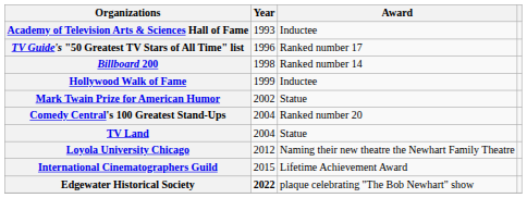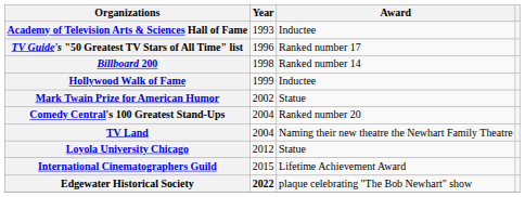 <table class= "wikitable plainrowheaders sortable">
 <tr>
 <th>Organizations</th>
 <th scope="col">Year</th>
 <th scope="col">Award</th>
 <th scope="col" class="unsortable"></th>
 </tr>
 <tr>
 <th rowspan="1" scope="row"><a href='#'>Academy of Television Arts & Sciences</a> Hall of Fame</th>
 <td>1993</td>
 <td>Inductee</td>
 <td></td>
 </tr>
 <tr>
 <th rowspan="1" scope="row"><em><a href='#'>TV Guide</a>'s</em> "50 Greatest TV Stars of All Time" list</th>
 <td>1996</td>
 <td>Ranked number 17</td>
 <td></td>
 </tr>
 <tr>
 <th rowspan="1" scope="row"><a href='#'><em>Billboard</em> 200</a></th>
 <td>1998</td>
 <td>Ranked number 14</td>
 <td></td>
 </tr>
 <tr>
 <th rowspan="1" scope="row"><a href='#'>Hollywood Walk of Fame</a></th>
 <td>1999</td>
 <td>Inductee</td>
 <td></td>
 </tr>
 <tr>
 <th rowspan="1" scope="row"><a href='#'>Mark Twain Prize for American Humor</a></th>
 <td>2002</td>
 <td>Statue</td>
 <td></td>
 </tr>
 <tr>
 <th rowspan="1" scope="row"><a href='#'>Comedy Central</a>'s 100 Greatest Stand-Ups</th>
 <td>2004</td>
 <td>Ranked number 20</td>
 <td></td>
 </tr>
 <tr>
 <th rowspan="1" scope="row"><a href='#'>TV Land</a></th>
 <td>2004</td>
-<td>Statue</td>
+<td>Naming their new theatre the Newhart Family Theatre</td>
 <td></td>
 </tr>
 <tr>
 <th rowspan="1" scope="row"><a href='#'>Loyola University Chicago</a></th>
 <td>2012</td>
-<td>Naming their new theatre the Newhart Family Theatre</td>
+<td>Statue</td>
 <td></td>
 </tr>
 <tr>
 <th rowspan="1" scope="row"><a href='#'>International Cinematographers Guild</a></th>
 <td>2015</td>
 <td>Lifetime Achievement Award</td>
 <td></td>
 </tr>
 <tr>
 <th rowspan="1" scope="row">Edgewater Historical Society</th>
 <td><strong>2022</strong></td>
 <td>plaque celebrating "The Bob Newhart" show</td>
 <td></td>
 </tr>
 <tr>
 </tr>
 </table>
